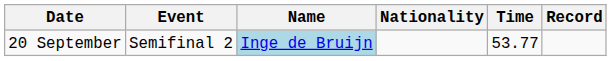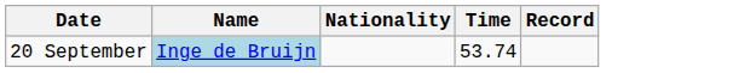 <table class="wikitable" style="text-align:center">
 <tr>
 <th>Date</th>
-<th>Event</th>
 <th>Name</th>
 <th>Nationality</th>
 <th>Time</th>
 <th>Record</th>
 </tr>
 <tr>
 <td>20 September</td>
-<td>Semifinal 2</td>
 <td style="background: lightblue;"><a href='#'>Inge de Bruijn</a></td>
 <td align=left></td>
-<td>53.77</td>
+<td>53.74</td>
 <td></td>
 </tr>
 </table>
